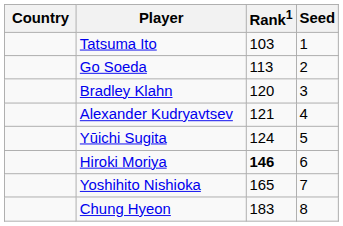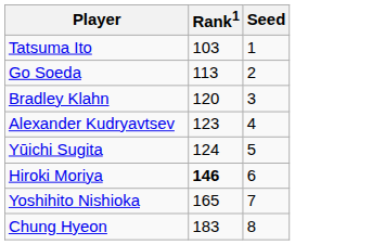 <table class="sortable wikitable">
 <tr>
-<th width="70">Country</th>
 <th width="175">Player</th>
 <th>Rank<sup>1</sup></th>
 <th>Seed</th>
 </tr>
 <tr>
-<td></td>
 <td><a href='#'>Tatsuma Ito</a></td>
 <td>103</td>
 <td>1</td>
 </tr>
 <tr>
-<td></td>
 <td><a href='#'>Go Soeda</a></td>
 <td>113</td>
 <td>2</td>
 </tr>
 <tr>
-<td></td>
 <td><a href='#'>Bradley Klahn</a></td>
 <td>120</td>
 <td>3</td>
 </tr>
 <tr>
-<td></td>
 <td><a href='#'>Alexander Kudryavtsev</a></td>
-<td>121</td>
+<td>123</td>
 <td>4</td>
 </tr>
 <tr>
-<td></td>
 <td><a href='#'>Yūichi Sugita</a></td>
 <td>124</td>
 <td>5</td>
 </tr>
 <tr>
-<td></td>
 <td><a href='#'>Hiroki Moriya</a></td>
 <td><strong>146</strong></td>
 <td>6</td>
 </tr>
 <tr>
-<td></td>
 <td><a href='#'>Yoshihito Nishioka</a></td>
 <td>165</td>
 <td>7</td>
 </tr>
 <tr>
-<td></td>
 <td><a href='#'>Chung Hyeon</a></td>
 <td>183</td>
 <td>8</td>
 </tr>
 </table>
